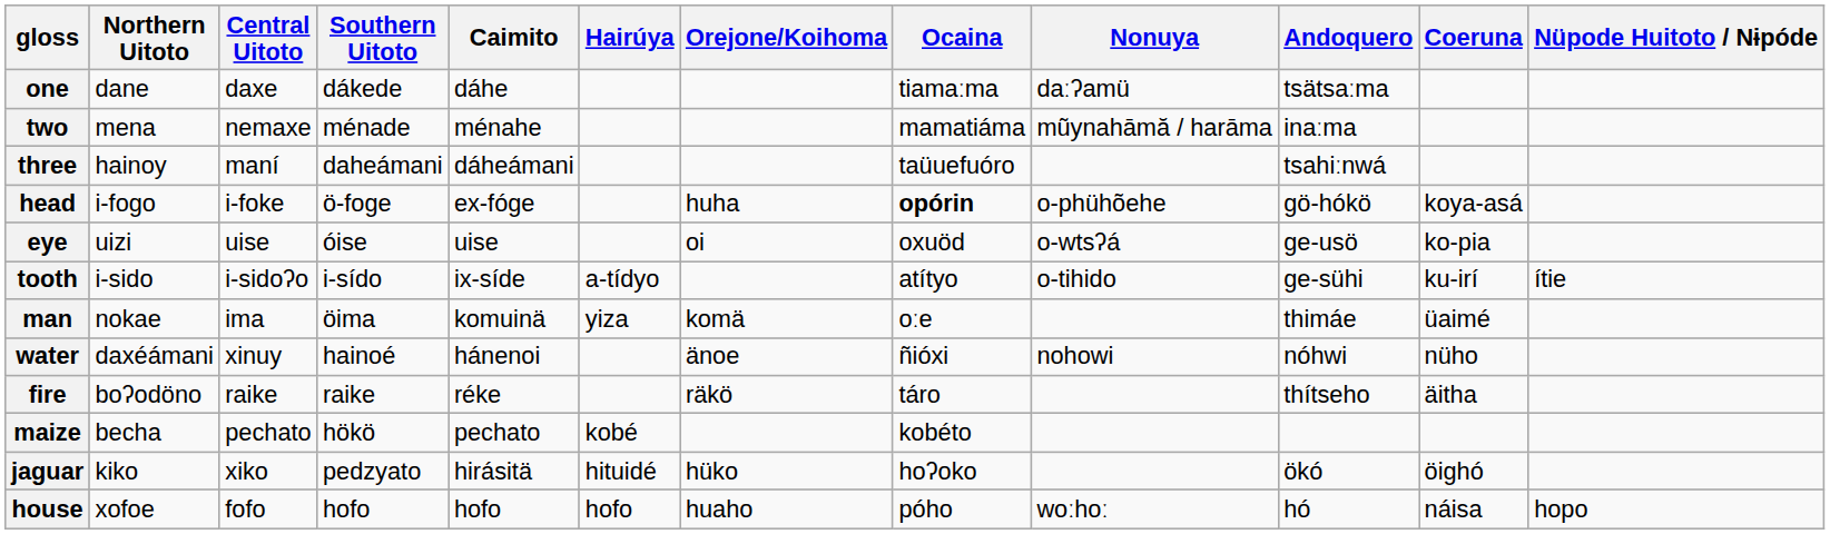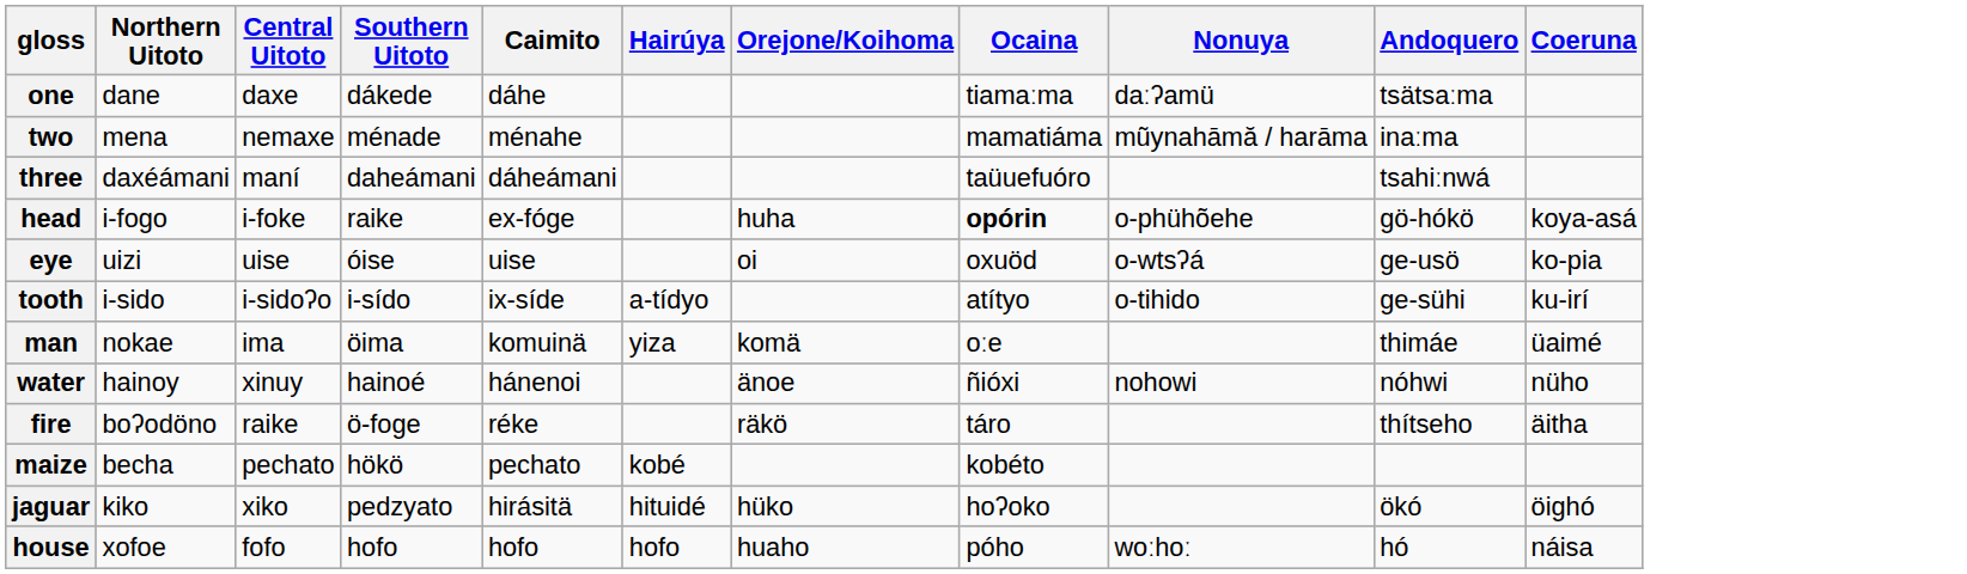 <table class="wikitable sortable" style="font-size: 85%">
 <tr>
 <th>gloss</th>
 <th>Northern <br>Uitoto</th>
 <th><a href='#'>Central <br>Uitoto</a></th>
 <th><a href='#'>Southern <br>Uitoto</a></th>
 <th>Caimito</th>
 <th><a href='#'>Hairúya</a></th>
 <th><a href='#'>Orejone/Koihoma</a></th>
 <th><a href='#'>Ocaina</a></th>
 <th><a href='#'>Nonuya</a></th>
 <th><a href='#'>Andoquero</a></th>
 <th><a href='#'>Coeruna</a></th>
-<th><a href='#'><strong>Nüpode Huitoto</strong></a> / Nɨpóde</th>
 </tr>
 <tr>
 <th>one</th>
 <td>dane</td>
 <td>daxe</td>
 <td>dákede</td>
 <td>dáhe</td>
 <td></td>
 <td></td>
 <td>tiamaːma</td>
 <td>daːʔamü</td>
 <td>tsätsaːma</td>
-<td></td>
 <td></td>
 </tr>
 <tr>
 <th>two</th>
 <td>mena</td>
 <td>nemaxe</td>
 <td>ménade</td>
 <td>ménahe</td>
 <td></td>
 <td></td>
 <td>mamatiáma</td>
 <td>mũynahāmă / harāma</td>
 <td>inaːma</td>
 <td></td>
-<td></td>
 </tr>
 <tr>
 <th>three</th>
-<td>hainoy</td>
+<td>daxéámani</td>
 <td>maní</td>
 <td>daheámani</td>
 <td>dáheámani</td>
 <td></td>
 <td></td>
 <td>taüuefuóro</td>
 <td></td>
 <td>tsahiːnwá</td>
 <td></td>
-<td></td>
 </tr>
 <tr>
 <th>head</th>
 <td>i-fogo</td>
 <td>i-foke</td>
-<td>ö-foge</td>
+<td>raike</td>
 <td>ex-fóge</td>
 <td></td>
 <td>huha</td>
 <td><strong>opórin</strong></td>
 <td>o-phühõehe</td>
 <td>gö-hókö</td>
 <td>koya-asá</td>
-<td></td>
 </tr>
 <tr>
 <th>eye</th>
 <td>uizi</td>
 <td>uise</td>
 <td>óise</td>
 <td>uise</td>
 <td></td>
 <td>oi</td>
 <td>oxuöd</td>
 <td>o-wtsʔá</td>
 <td>ge-usö</td>
 <td>ko-pia</td>
-<td></td>
 </tr>
 <tr>
 <th>tooth</th>
 <td>i-sido</td>
 <td>i-sidoʔo</td>
 <td>i-sído</td>
 <td>ix-síde</td>
 <td>a-tídyo</td>
 <td></td>
 <td>atítyo</td>
 <td>o-tihido</td>
 <td>ge-sühi</td>
 <td>ku-irí</td>
-<td>ítie</td>
 </tr>
 <tr>
 <th>man</th>
 <td>nokae</td>
 <td>ima</td>
 <td>öima</td>
 <td>komuinä</td>
 <td>yiza</td>
 <td>komä</td>
 <td>oːe</td>
 <td></td>
 <td>thimáe</td>
 <td>üaimé</td>
-<td></td>
 </tr>
 <tr>
 <th>water</th>
-<td>daxéámani</td>
+<td>hainoy</td>
 <td>xinuy</td>
 <td>hainoé</td>
 <td>hánenoi</td>
 <td></td>
 <td>änoe</td>
 <td>ñióxi</td>
 <td>nohowi</td>
 <td>nóhwi</td>
 <td>nüho</td>
-<td></td>
 </tr>
 <tr>
 <th>fire</th>
 <td>boʔodöno</td>
 <td>raike</td>
-<td>raike</td>
+<td>ö-foge</td>
 <td>réke</td>
 <td></td>
 <td>räkö</td>
 <td>táro</td>
 <td></td>
 <td>thítseho</td>
 <td>äitha</td>
-<td></td>
 </tr>
 <tr>
 <th>maize</th>
 <td>becha</td>
 <td>pechato</td>
 <td>hökö</td>
 <td>pechato</td>
 <td>kobé</td>
 <td></td>
 <td>kobéto</td>
-<td></td>
 <td></td>
 <td></td>
 <td></td>
 </tr>
 <tr>
 <th>jaguar</th>
 <td>kiko</td>
 <td>xiko</td>
 <td>pedzyato</td>
 <td>hirásitä</td>
 <td>hituidé</td>
 <td>hüko</td>
 <td>hoʔoko</td>
 <td></td>
 <td>ökó</td>
 <td>öighó</td>
-<td></td>
 </tr>
 <tr>
 <th>house</th>
 <td>xofoe</td>
 <td>fofo</td>
 <td>hofo</td>
 <td>hofo</td>
 <td>hofo</td>
 <td>huaho</td>
 <td>póho</td>
 <td>woːhoː</td>
 <td>hó</td>
 <td>náisa</td>
-<td>hopo</td>
 </tr>
 </table>
